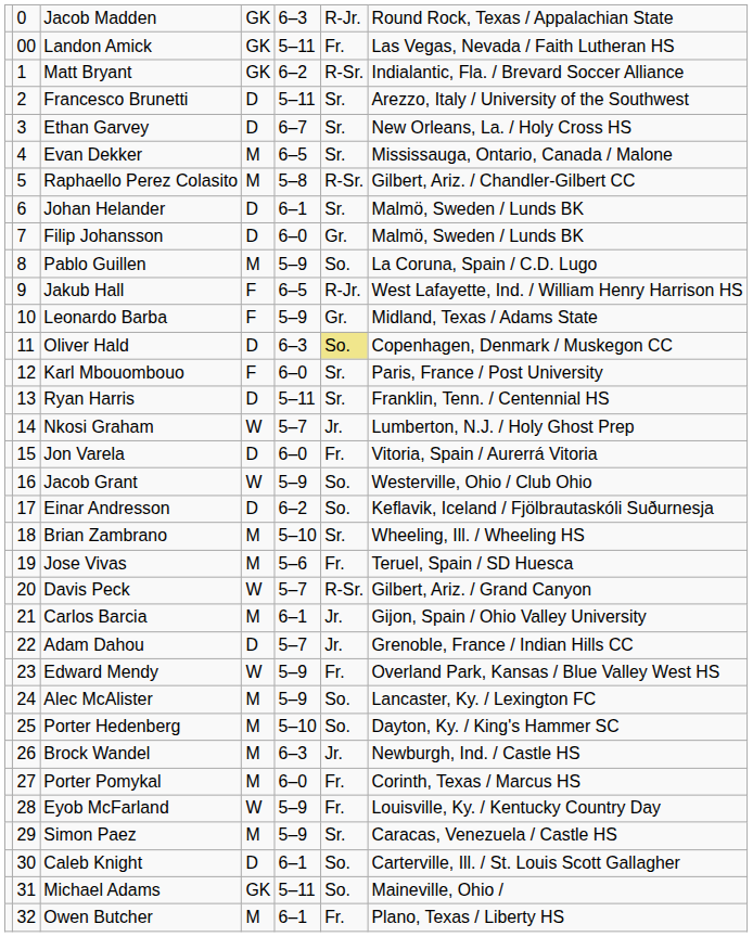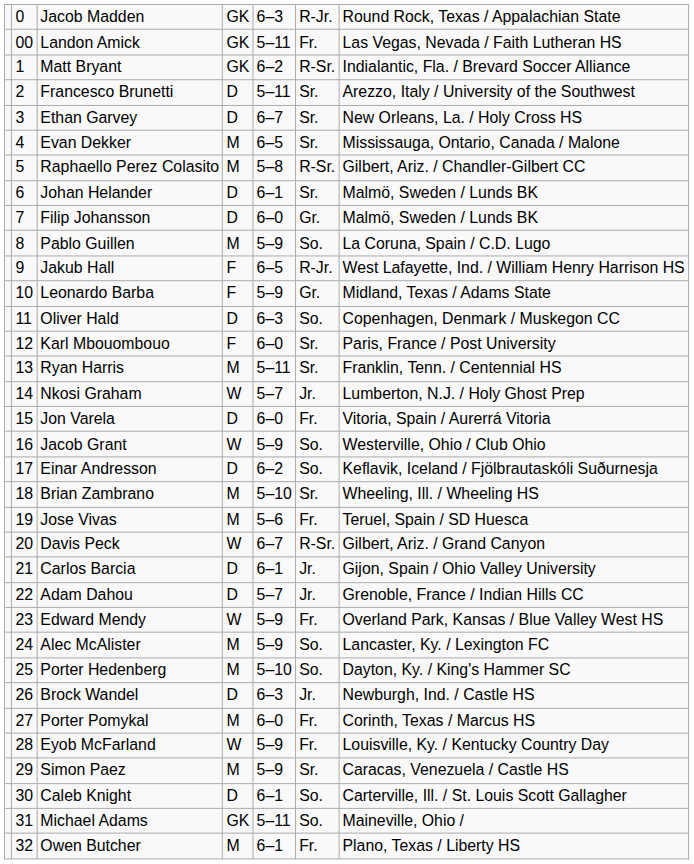 <table class="wikitable">
 <tr>
 <td></td>
 <td>0</td>
 <td>Jacob Madden</td>
 <td>GK</td>
 <td>6–3</td>
 <td>R-Jr.</td>
 <td>Round Rock, Texas / Appalachian State</td>
 </tr>
 <tr>
 <td></td>
 <td>00</td>
 <td>Landon Amick</td>
 <td>GK</td>
 <td>5–11</td>
 <td>Fr.</td>
 <td>Las Vegas, Nevada / Faith Lutheran HS</td>
 </tr>
 <tr>
 <td></td>
 <td>1</td>
 <td>Matt Bryant</td>
 <td>GK</td>
 <td>6–2</td>
 <td>R-Sr.</td>
 <td>Indialantic, Fla. / Brevard Soccer Alliance</td>
 </tr>
 <tr>
 <td></td>
 <td>2</td>
 <td>Francesco Brunetti</td>
 <td>D</td>
 <td>5–11</td>
 <td>Sr.</td>
 <td>Arezzo, Italy / University of the Southwest</td>
 </tr>
 <tr>
 <td></td>
 <td>3</td>
 <td>Ethan Garvey</td>
 <td>D</td>
 <td>6–7</td>
 <td>Sr.</td>
 <td>New Orleans, La. / Holy Cross HS</td>
 </tr>
 <tr>
 <td></td>
 <td>4</td>
 <td>Evan Dekker</td>
 <td>M</td>
 <td>6–5</td>
 <td>Sr.</td>
 <td>Mississauga, Ontario, Canada / Malone</td>
 </tr>
 <tr>
 <td></td>
 <td>5</td>
 <td>Raphaello Perez Colasito</td>
 <td>M</td>
 <td>5–8</td>
 <td>R-Sr.</td>
 <td>Gilbert, Ariz. / Chandler-Gilbert CC</td>
 </tr>
 <tr>
 <td></td>
 <td>6</td>
 <td>Johan Helander</td>
 <td>D</td>
 <td>6–1</td>
 <td>Sr.</td>
 <td>Malmö, Sweden / Lunds BK</td>
 </tr>
 <tr>
 <td></td>
 <td>7</td>
 <td>Filip Johansson</td>
 <td>D</td>
 <td>6–0</td>
 <td>Gr.</td>
 <td>Malmö, Sweden / Lunds BK</td>
 </tr>
 <tr>
 <td></td>
 <td>8</td>
 <td>Pablo Guillen</td>
 <td>M</td>
 <td>5–9</td>
 <td>So.</td>
 <td>La Coruna, Spain / C.D. Lugo</td>
 </tr>
 <tr>
 <td></td>
 <td>9</td>
 <td>Jakub Hall</td>
 <td>F</td>
 <td>6–5</td>
 <td>R-Jr.</td>
 <td>West Lafayette, Ind. / William Henry Harrison HS</td>
 </tr>
 <tr>
 <td></td>
 <td>10</td>
 <td>Leonardo Barba</td>
 <td>F</td>
 <td>5–9</td>
 <td>Gr.</td>
 <td>Midland, Texas / Adams State</td>
 </tr>
 <tr>
 <td></td>
 <td>11</td>
 <td>Oliver Hald</td>
 <td>D</td>
 <td>6–3</td>
-<td style="background: khaki;">So.</td>
+<td>So.</td>
 <td>Copenhagen, Denmark / Muskegon CC</td>
 </tr>
 <tr>
 <td></td>
 <td>12</td>
 <td>Karl Mbouombouo</td>
 <td>F</td>
 <td>6–0</td>
 <td>Sr.</td>
 <td>Paris, France / Post University</td>
 </tr>
 <tr>
 <td></td>
 <td>13</td>
 <td>Ryan Harris</td>
-<td>D</td>
+<td>M</td>
 <td>5–11</td>
 <td>Sr.</td>
 <td>Franklin, Tenn. / Centennial HS</td>
 </tr>
 <tr>
 <td></td>
 <td>14</td>
 <td>Nkosi Graham</td>
 <td>W</td>
 <td>5–7</td>
 <td>Jr.</td>
 <td>Lumberton, N.J. / Holy Ghost Prep</td>
 </tr>
 <tr>
 <td></td>
 <td>15</td>
 <td>Jon Varela</td>
 <td>D</td>
 <td>6–0</td>
 <td>Fr.</td>
 <td>Vitoria, Spain / Aurerrá Vitoria</td>
 </tr>
 <tr>
 <td></td>
 <td>16</td>
 <td>Jacob Grant</td>
 <td>W</td>
 <td>5–9</td>
 <td>So.</td>
 <td>Westerville, Ohio / Club Ohio</td>
 </tr>
 <tr>
 <td></td>
 <td>17</td>
 <td>Einar Andresson</td>
 <td>D</td>
 <td>6–2</td>
 <td>So.</td>
 <td>Keflavik, Iceland / Fjölbrautaskóli Suðurnesja</td>
 </tr>
 <tr>
 <td></td>
 <td>18</td>
 <td>Brian Zambrano</td>
 <td>M</td>
 <td>5–10</td>
 <td>Sr.</td>
 <td>Wheeling, Ill. / Wheeling HS</td>
 </tr>
 <tr>
 <td></td>
 <td>19</td>
 <td>Jose Vivas</td>
 <td>M</td>
 <td>5–6</td>
 <td>Fr.</td>
 <td>Teruel, Spain / SD Huesca</td>
 </tr>
 <tr>
 <td></td>
 <td>20</td>
 <td>Davis Peck</td>
 <td>W</td>
-<td>5–7</td>
+<td>6–7</td>
 <td>R-Sr.</td>
 <td>Gilbert, Ariz. / Grand Canyon</td>
 </tr>
 <tr>
 <td></td>
 <td>21</td>
 <td>Carlos Barcia</td>
-<td>M</td>
+<td>D</td>
 <td>6–1</td>
 <td>Jr.</td>
 <td>Gijon, Spain / Ohio Valley University</td>
 </tr>
 <tr>
 <td></td>
 <td>22</td>
 <td>Adam Dahou</td>
 <td>D</td>
 <td>5–7</td>
 <td>Jr.</td>
 <td>Grenoble, France / Indian Hills CC</td>
 </tr>
 <tr>
 <td></td>
 <td>23</td>
 <td>Edward Mendy</td>
 <td>W</td>
 <td>5–9</td>
 <td>Fr.</td>
 <td>Overland Park, Kansas / Blue Valley West HS</td>
 </tr>
 <tr>
 <td></td>
 <td>24</td>
 <td>Alec McAlister</td>
 <td>M</td>
 <td>5–9</td>
 <td>So.</td>
 <td>Lancaster, Ky. / Lexington FC</td>
 </tr>
 <tr>
 <td></td>
 <td>25</td>
 <td>Porter Hedenberg</td>
 <td>M</td>
 <td>5–10</td>
 <td>So.</td>
 <td>Dayton, Ky. / King's Hammer SC</td>
 </tr>
 <tr>
 <td></td>
 <td>26</td>
 <td>Brock Wandel</td>
-<td>M</td>
+<td>D</td>
 <td>6–3</td>
 <td>Jr.</td>
 <td>Newburgh, Ind. / Castle HS</td>
 </tr>
 <tr>
 <td></td>
 <td>27</td>
 <td>Porter Pomykal</td>
 <td>M</td>
 <td>6–0</td>
 <td>Fr.</td>
 <td>Corinth, Texas / Marcus HS</td>
 </tr>
 <tr>
 <td></td>
 <td>28</td>
 <td>Eyob McFarland</td>
 <td>W</td>
 <td>5–9</td>
 <td>Fr.</td>
 <td>Louisville, Ky. / Kentucky Country Day</td>
 </tr>
 <tr>
 <td></td>
 <td>29</td>
 <td>Simon Paez</td>
 <td>M</td>
 <td>5–9</td>
 <td>Sr.</td>
 <td>Caracas, Venezuela / Castle HS</td>
 </tr>
 <tr>
 <td></td>
 <td>30</td>
 <td>Caleb Knight</td>
 <td>D</td>
 <td>6–1</td>
 <td>So.</td>
 <td>Carterville, Ill. / St. Louis Scott Gallagher</td>
 </tr>
 <tr>
 <td></td>
 <td>31</td>
 <td>Michael Adams</td>
 <td>GK</td>
 <td>5–11</td>
 <td>So.</td>
 <td>Maineville, Ohio /</td>
 </tr>
 <tr>
 <td></td>
 <td>32</td>
 <td>Owen Butcher</td>
 <td>M</td>
 <td>6–1</td>
 <td>Fr.</td>
 <td>Plano, Texas / Liberty HS</td>
 </tr>
 </table>
